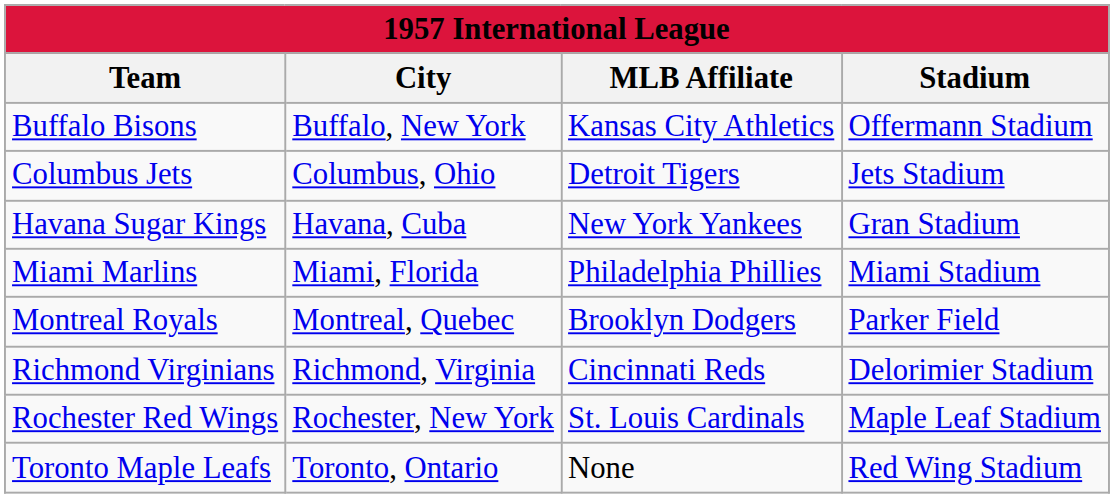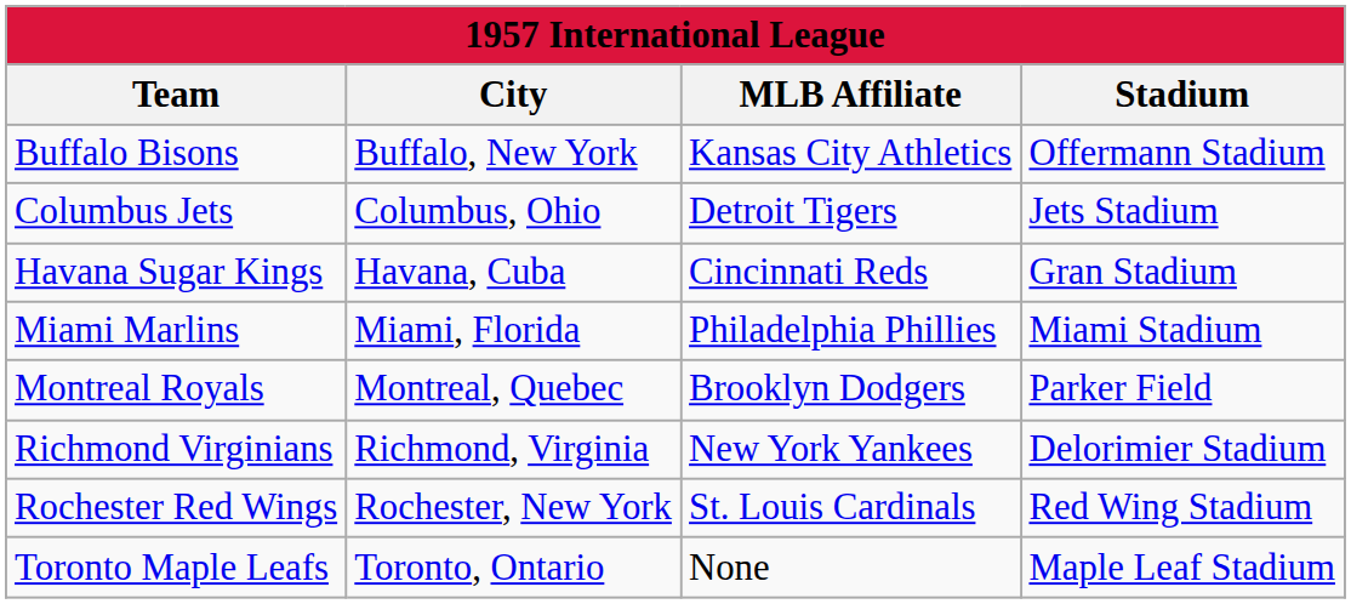 <table class="wikitable" style="width:auto">
 <tr>
 <td bgcolor="#DC143C" align="center" colspan="7"><strong><span>1957 International League</span></strong></td>
 </tr>
 <tr>
 <th>Team</th>
 <th>City</th>
 <th>MLB Affiliate</th>
 <th>Stadium</th>
 </tr>
 <tr>
 <td><a href='#'>Buffalo Bisons</a></td>
 <td><a href='#'>Buffalo</a>, <a href='#'>New York</a></td>
 <td><a href='#'>Kansas City Athletics</a></td>
 <td><a href='#'>Offermann Stadium</a></td>
 </tr>
 <tr>
 <td><a href='#'>Columbus Jets</a></td>
 <td><a href='#'>Columbus</a>, <a href='#'>Ohio</a></td>
 <td><a href='#'>Detroit Tigers</a></td>
 <td><a href='#'>Jets Stadium</a></td>
 </tr>
 <tr>
 <td><a href='#'>Havana Sugar Kings</a></td>
 <td><a href='#'>Havana</a>, <a href='#'>Cuba</a></td>
-<td><a href='#'>New York Yankees</a></td>
+<td><a href='#'>Cincinnati Reds</a></td>
 <td><a href='#'>Gran Stadium</a></td>
 </tr>
 <tr>
 <td><a href='#'>Miami Marlins</a></td>
 <td><a href='#'>Miami</a>, <a href='#'>Florida</a></td>
 <td><a href='#'>Philadelphia Phillies</a></td>
 <td><a href='#'>Miami Stadium</a></td>
 </tr>
 <tr>
 <td><a href='#'>Montreal Royals</a></td>
 <td><a href='#'>Montreal</a>, <a href='#'>Quebec</a></td>
 <td><a href='#'>Brooklyn Dodgers</a></td>
 <td><a href='#'>Parker Field</a></td>
 </tr>
 <tr>
 <td><a href='#'>Richmond Virginians</a></td>
 <td><a href='#'>Richmond</a>, <a href='#'>Virginia</a></td>
-<td><a href='#'>Cincinnati Reds</a></td>
+<td><a href='#'>New York Yankees</a></td>
 <td><a href='#'>Delorimier Stadium</a></td>
 </tr>
 <tr>
 <td><a href='#'>Rochester Red Wings</a></td>
 <td><a href='#'>Rochester</a>, <a href='#'>New York</a></td>
 <td><a href='#'>St. Louis Cardinals</a></td>
-<td><a href='#'>Maple Leaf Stadium</a></td>
+<td><a href='#'>Red Wing Stadium</a></td>
 </tr>
 <tr>
 <td><a href='#'>Toronto Maple Leafs</a></td>
 <td><a href='#'>Toronto</a>, <a href='#'>Ontario</a></td>
 <td>None</td>
-<td><a href='#'>Red Wing Stadium</a></td>
+<td><a href='#'>Maple Leaf Stadium</a></td>
 </tr>
 </table>
